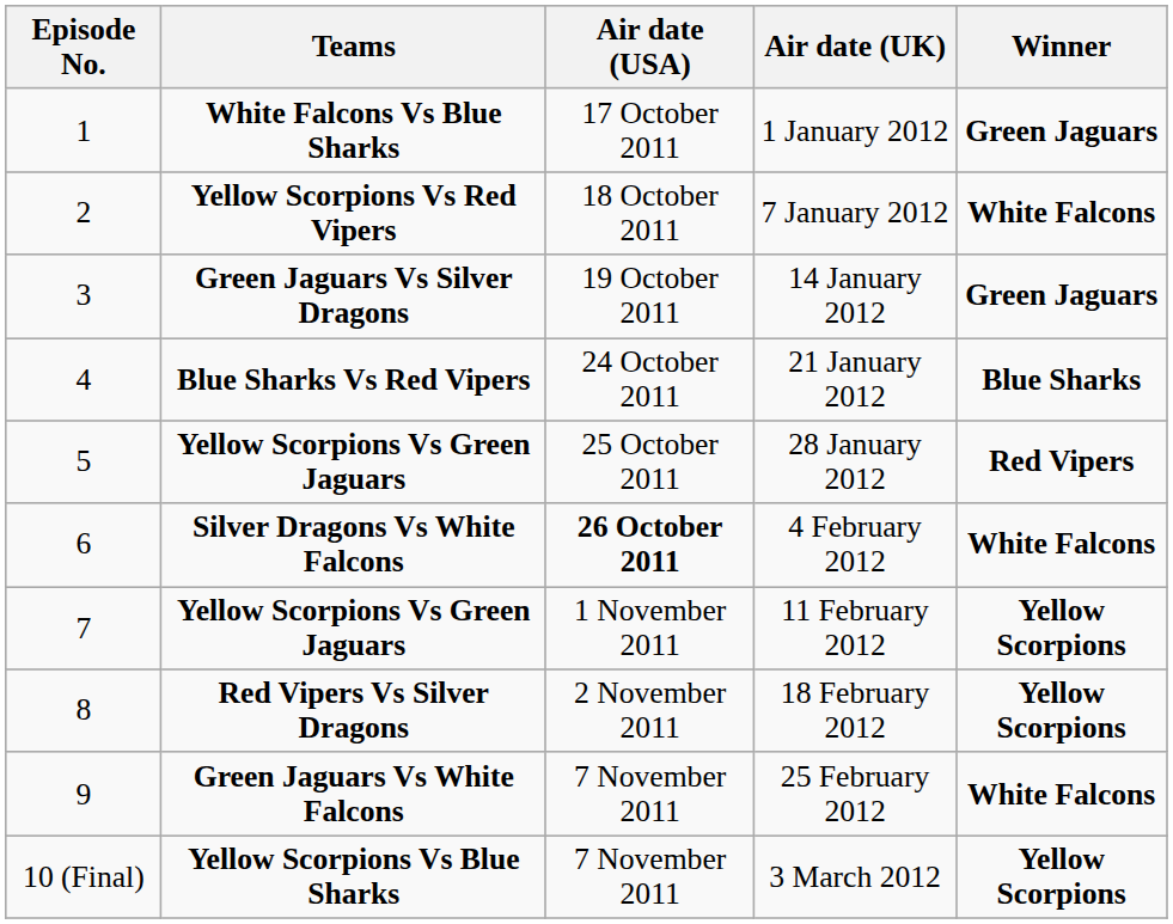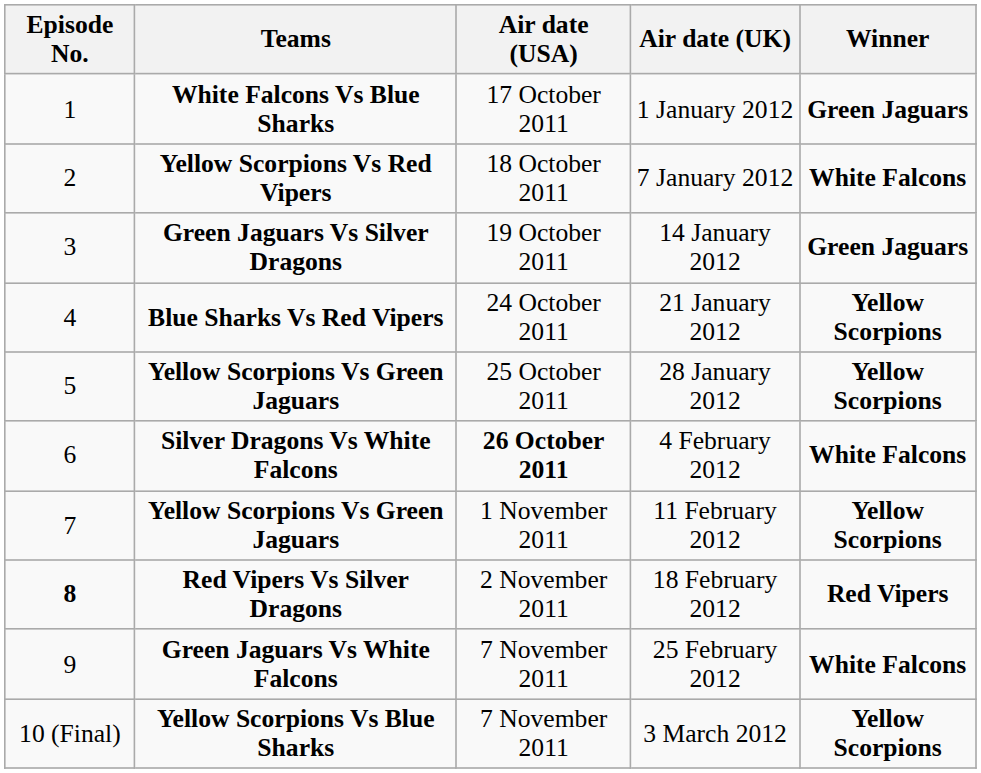 <table class="wikitable" style="text-align:center;">
 <tr>
 <th>Episode No.</th>
 <th>Teams</th>
 <th>Air date (USA)</th>
 <th>Air date (UK)</th>
 <th>Winner</th>
 </tr>
 <tr>
 <td>1</td>
 <td><strong>White Falcons Vs Blue Sharks</strong></td>
 <td>17 October 2011</td>
 <td>1 January 2012</td>
 <td><strong>Green Jaguars</strong></td>
 </tr>
 <tr>
 <td>2</td>
 <td><strong>Yellow Scorpions Vs Red Vipers</strong></td>
 <td>18 October 2011</td>
 <td>7 January 2012</td>
 <td><strong>White Falcons</strong></td>
 </tr>
 <tr>
 <td>3</td>
 <td><strong>Green Jaguars Vs Silver Dragons</strong></td>
 <td>19 October 2011</td>
 <td>14 January 2012</td>
 <td><strong>Green Jaguars</strong></td>
 </tr>
 <tr>
 <td>4</td>
 <td><strong>Blue Sharks Vs Red Vipers</strong></td>
 <td>24 October 2011</td>
 <td>21 January 2012</td>
-<td><strong>Blue Sharks</strong></td>
+<td><strong>Yellow Scorpions</strong></td>
 </tr>
 <tr>
 <td>5</td>
 <td><strong>Yellow Scorpions Vs Green Jaguars</strong></td>
 <td>25 October 2011</td>
 <td>28 January 2012</td>
-<td><strong>Red Vipers</strong></td>
+<td><strong>Yellow Scorpions</strong></td>
 </tr>
 <tr>
 <td>6</td>
 <td><strong>Silver Dragons Vs White Falcons</strong></td>
 <td><strong>26 October 2011</strong></td>
 <td>4 February 2012</td>
 <td><strong>White Falcons</strong></td>
 </tr>
 <tr>
 <td>7</td>
 <td><strong>Yellow Scorpions Vs Green Jaguars</strong></td>
 <td>1 November 2011</td>
 <td>11 February 2012</td>
 <td><strong>Yellow Scorpions</strong></td>
 </tr>
 <tr>
-<td>8</td>
+<td><strong>8</strong></td>
 <td><strong>Red Vipers Vs Silver Dragons</strong></td>
 <td>2 November 2011</td>
 <td>18 February 2012</td>
-<td><strong>Yellow Scorpions</strong></td>
+<td><strong>Red Vipers</strong></td>
 </tr>
 <tr>
 <td>9</td>
 <td><strong>Green Jaguars Vs White Falcons</strong></td>
 <td>7 November 2011</td>
 <td>25 February 2012</td>
 <td><strong>White Falcons</strong></td>
 </tr>
 <tr>
 <td>10 (Final)</td>
 <td><strong>Yellow Scorpions Vs Blue Sharks</strong></td>
 <td>7 November 2011</td>
 <td>3 March 2012</td>
 <td><strong>Yellow Scorpions</strong></td>
 </tr>
 </table>
